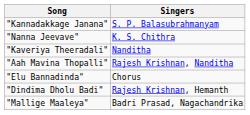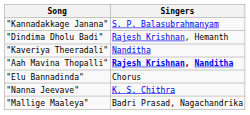 <table class="wikitable">
 <tr>
 <th>Song</th>
 <th>Singers</th>
 </tr>
 <tr>
 <td>"Kannadakkage Janana"</td>
 <td><a href='#'>S. P. Balasubrahmanyam</a></td>
 </tr>
 <tr>
-<td>"Nanna Jeevave"</td>
-<td><a href='#'>K. S. Chithra</a></td>
+<td>"Dindima Dholu Badi"</td>
+<td><a href='#'>Rajesh Krishnan</a>, Hemanth</td>
 </tr>
 <tr>
 <td>"Kaveriya Theeradali"</td>
 <td><a href='#'>Nanditha</a></td>
 </tr>
 <tr>
 <td>"Aah Mavina Thopalli"</td>
-<td><a href='#'>Rajesh Krishnan</a>, <a href='#'>Nanditha</a></td>
+<td><strong><a href='#'>Rajesh Krishnan</a>, <a href='#'>Nanditha</a></strong></td>
 </tr>
 <tr>
 <td>"Elu Bannadinda"</td>
 <td>Chorus</td>
 </tr>
 <tr>
-<td>"Dindima Dholu Badi"</td>
-<td><a href='#'>Rajesh Krishnan</a>, Hemanth</td>
+<td>"Nanna Jeevave"</td>
+<td><a href='#'>K. S. Chithra</a></td>
 </tr>
 <tr>
 <td>"Mallige Maaleya"</td>
 <td>Badri Prasad, Nagachandrika</td>
 </tr>
 </table>
